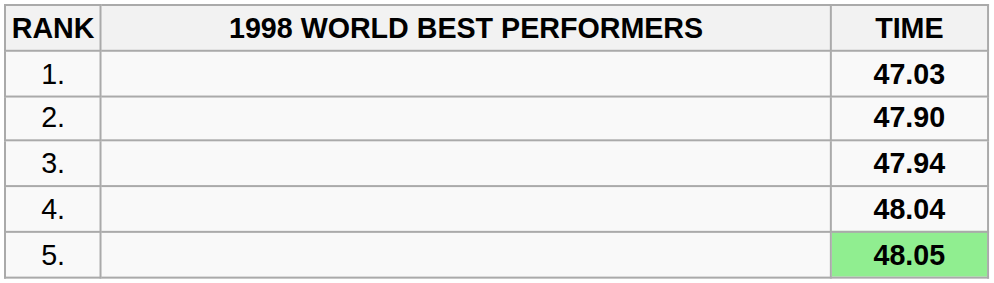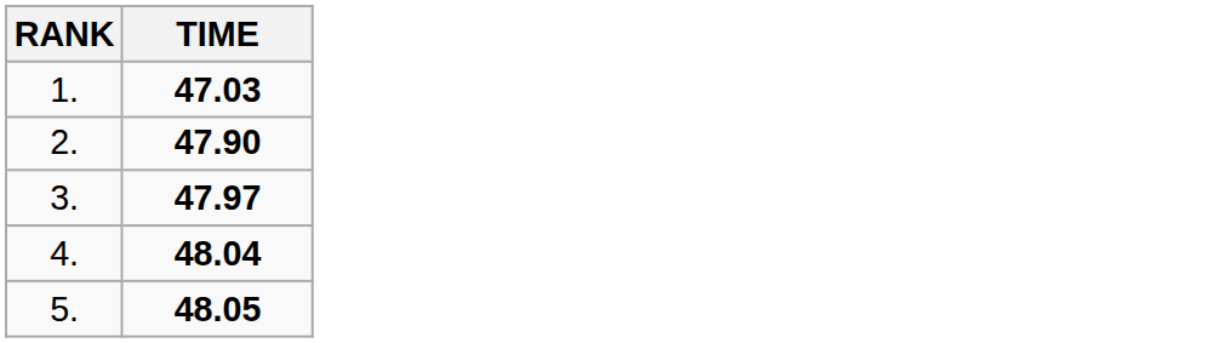 <table class="wikitable" style="border-collapse: collapse; font-size: 90%;">
 <tr>
 <th>RANK</th>
-<th align="center" style="width: 25em">1998 WORLD BEST PERFORMERS</th>
 <th align="center" style="width: 5em">TIME</th>
 </tr>
 <tr>
 <td align="center">1.</td>
-<td></td>
 <td align="center"><strong>47.03</strong></td>
 </tr>
 <tr>
 <td align="center">2.</td>
-<td></td>
 <td align="center"><strong>47.90</strong></td>
 </tr>
 <tr>
 <td align="center">3.</td>
-<td></td>
-<td align="center"><strong>47.94</strong></td>
+<td align="center"><strong>47.97</strong></td>
 </tr>
 <tr>
 <td align="center">4.</td>
-<td></td>
 <td align="center"><strong>48.04</strong></td>
 </tr>
 <tr>
 <td align="center">5.</td>
-<td></td>
-<td align="center" style="background: lightgreen;"><strong>48.05</strong></td>
+<td align="center"><strong>48.05</strong></td>
 </tr>
 </table>
